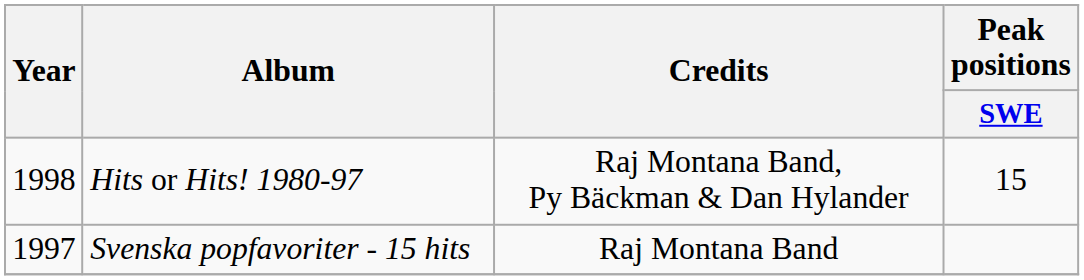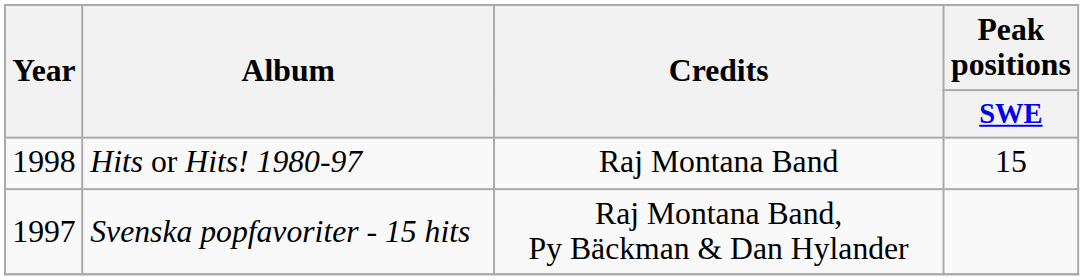 <table class="wikitable">
 <tr>
 <th align="center" rowspan="2" width="10">Year</th>
 <th align="center" rowspan="2" width="200">Album</th>
 <th align="center" rowspan="2" width="220">Credits</th>
 <th align="center" colspan="1" width="20">Peak positions</th>
 </tr>
 <tr>
 <th scope="col" style="width:3em;font-size:90%;"><a href='#'>SWE</a><br></th>
 </tr>
 <tr>
 <td style="text-align:center;">1998</td>
 <td><em>Hits</em> or <em>Hits! 1980-97</em></td>
-<td style="text-align:center;" rowspan=1>Raj Montana Band, <br>Py Bäckman & Dan Hylander</td>
+<td style="text-align:center;" rowspan=1>Raj Montana Band</td>
 <td style="text-align:center;">15</td>
 </tr>
 <tr>
 <td style="text-align:center;">1997</td>
 <td><em>Svenska popfavoriter - 15 hits</em></td>
-<td style="text-align:center;" rowspan=1>Raj Montana Band</td>
+<td style="text-align:center;" rowspan=1>Raj Montana Band, <br>Py Bäckman & Dan Hylander</td>
 <td style="text-align:center;"></td>
 </tr>
 <tr>
 </tr>
 </table>
